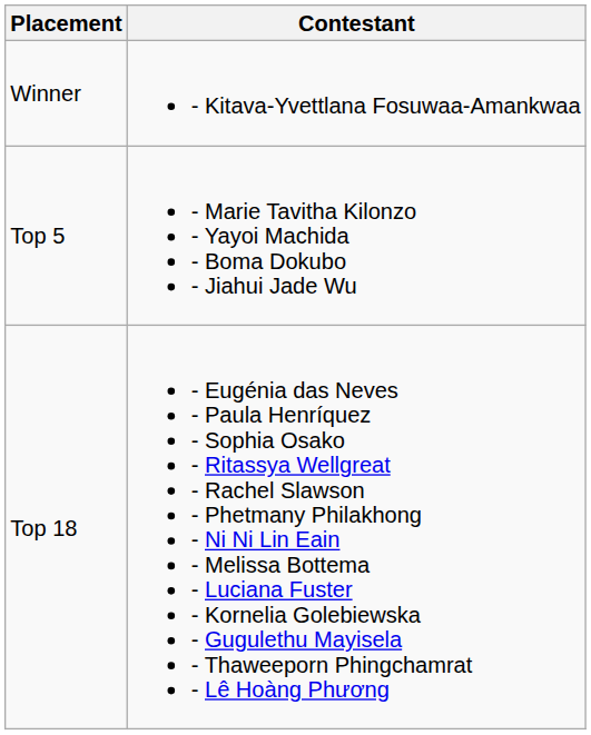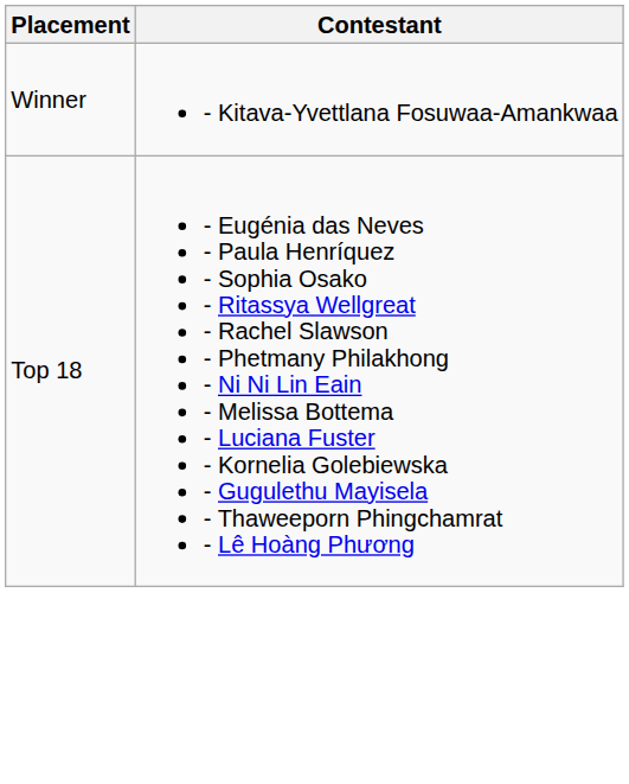 <table class="wikitable" style="font-size: 95%;">
 <tr>
 <th>Placement</th>
 <th>Contestant</th>
 </tr>
 <tr>
 <td>Winner</td>
 <td><br><ul><li> - Kitava-Yvettlana Fosuwaa-Amankwaa</li></ul></td>
 </tr>
 <tr>
-<td>Top 5</td>
-<td><br><ul><li> - Marie Tavitha Kilonzo</li><li> - Yayoi Machida</li><li> - Boma Dokubo</li><li> - Jiahui Jade Wu</li></ul></td>
-</tr>
-<tr>
 <td>Top 18</td>
 <td><br><ul><li> - Eugénia das Neves</li><li> - Paula Henríquez</li><li> - Sophia Osako</li><li> - <a href='#'>Ritassya Wellgreat</a></li><li> - Rachel Slawson</li><li> - Phetmany Philakhong</li><li> - <a href='#'>Ni Ni Lin Eain</a></li><li> - Melissa Bottema</li><li> - <a href='#'>Luciana Fuster</a></li><li> - Kornelia Golebiewska</li><li> - <a href='#'>Gugulethu Mayisela</a></li><li> - Thaweeporn Phingchamrat</li><li> - <a href='#'>Lê Hoàng Phương</a></li></ul></td>
 </tr>
 </table>
